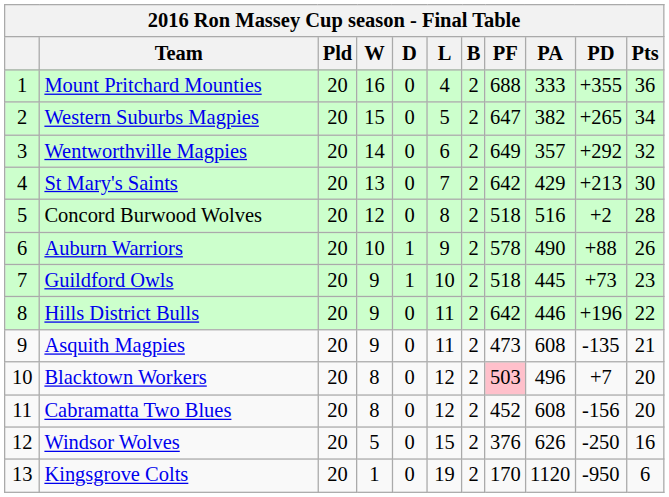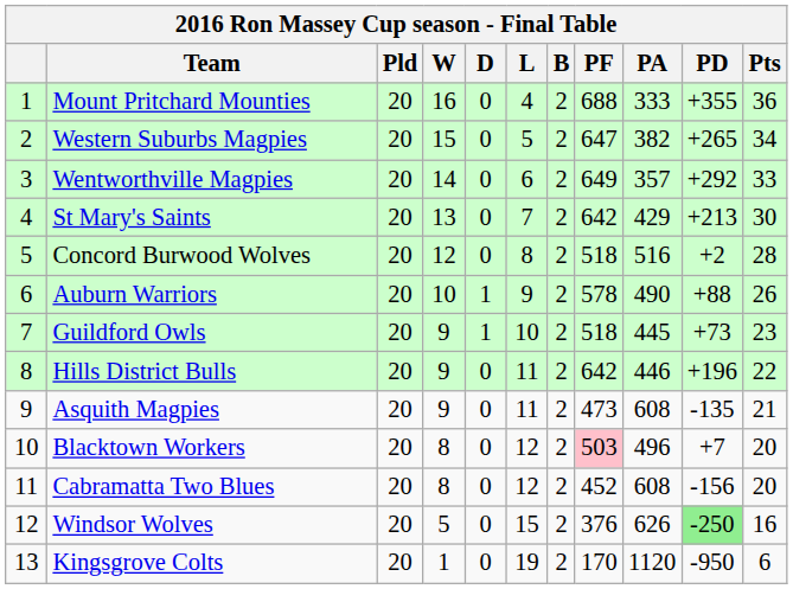 <table class="wikitable" style="text-align:center;">
 <tr>
 <th colspan="11">2016 Ron Massey Cup season - Final Table</th>
 </tr>
 <tr>
 <th width="20" abbr="Position"></th>
 <th width="210">Team</th>
 <th width="20" abbr="Played">Pld</th>
 <th width="20" abbr="Won">W</th>
 <th width="20" abbr="Drawn">D</th>
 <th width="20" abbr="Lost">L</th>
 <th abbr="Byes" withd="20">B</th>
 <th width="20" abbr="Points For">PF</th>
 <th width="20" abbr="Points Against">PA</th>
 <th width="30" abbr="Points Difference">PD</th>
 <th width="20" abbr="Points">Pts</th>
 </tr>
 <tr style="background: #ccffcc;">
 <td>1</td>
 <td style="text-align:left;"> <a href='#'>Mount Pritchard Mounties</a></td>
 <td>20</td>
 <td>16</td>
 <td>0</td>
 <td>4</td>
 <td>2</td>
 <td>688</td>
 <td>333</td>
 <td>+355</td>
 <td>36</td>
 </tr>
 <tr style="background: #ccffcc;">
 <td>2</td>
 <td style="text-align:left;"> <a href='#'>Western Suburbs Magpies</a></td>
 <td>20</td>
 <td>15</td>
 <td>0</td>
 <td>5</td>
 <td>2</td>
 <td>647</td>
 <td>382</td>
 <td>+265</td>
 <td>34</td>
 </tr>
 <tr style="background: #ccffcc;">
 <td>3</td>
 <td style="text-align:left;"> <a href='#'>Wentworthville Magpies</a></td>
 <td>20</td>
 <td>14</td>
 <td>0</td>
 <td>6</td>
 <td>2</td>
 <td>649</td>
 <td>357</td>
 <td>+292</td>
-<td>32</td>
+<td>33</td>
 </tr>
 <tr style="background: #ccffcc;">
 <td>4</td>
 <td style="text-align:left;"> <a href='#'>St Mary's Saints</a></td>
 <td>20</td>
 <td>13</td>
 <td>0</td>
 <td>7</td>
 <td>2</td>
 <td>642</td>
 <td>429</td>
 <td>+213</td>
 <td>30</td>
 </tr>
 <tr style="background: #ccffcc;">
 <td>5</td>
 <td style="text-align:left;">Concord Burwood Wolves</td>
 <td>20</td>
 <td>12</td>
 <td>0</td>
 <td>8</td>
 <td>2</td>
 <td>518</td>
 <td>516</td>
 <td>+2</td>
 <td>28</td>
 </tr>
 <tr style="background: #ccffcc;">
 <td>6</td>
 <td style="text-align:left;"> <a href='#'>Auburn Warriors</a></td>
 <td>20</td>
 <td>10</td>
 <td>1</td>
 <td>9</td>
 <td>2</td>
 <td>578</td>
 <td>490</td>
 <td>+88</td>
 <td>26</td>
 </tr>
 <tr style="background: #ccffcc;">
 <td>7</td>
 <td style="text-align:left;"> <a href='#'>Guildford Owls</a></td>
 <td>20</td>
 <td>9</td>
 <td>1</td>
 <td>10</td>
 <td>2</td>
 <td>518</td>
 <td>445</td>
 <td>+73</td>
 <td>23</td>
 </tr>
 <tr style="background: #ccffcc;">
 <td>8</td>
 <td style="text-align:left;"> <a href='#'>Hills District Bulls</a></td>
 <td>20</td>
 <td>9</td>
 <td>0</td>
 <td>11</td>
 <td>2</td>
 <td>642</td>
 <td>446</td>
 <td>+196</td>
 <td>22</td>
 </tr>
 <tr>
 <td>9</td>
 <td style="text-align:left;"> <a href='#'>Asquith Magpies</a></td>
 <td>20</td>
 <td>9</td>
 <td>0</td>
 <td>11</td>
 <td>2</td>
 <td>473</td>
 <td>608</td>
 <td>-135</td>
 <td>21</td>
 </tr>
 <tr>
 <td>10</td>
 <td style="text-align:left;"> <a href='#'>Blacktown Workers</a></td>
 <td>20</td>
 <td>8</td>
 <td>0</td>
 <td>12</td>
 <td>2</td>
 <td style="background: pink;">503</td>
 <td>496</td>
 <td>+7</td>
 <td>20</td>
 </tr>
 <tr>
 <td>11</td>
 <td style="text-align:left;"> <a href='#'>Cabramatta Two Blues</a></td>
 <td>20</td>
 <td>8</td>
 <td>0</td>
 <td>12</td>
 <td>2</td>
 <td>452</td>
 <td>608</td>
 <td>-156</td>
 <td>20</td>
 </tr>
 <tr>
 <td>12</td>
 <td style="text-align:left;"> <a href='#'>Windsor Wolves</a></td>
 <td>20</td>
 <td>5</td>
 <td>0</td>
 <td>15</td>
 <td>2</td>
 <td>376</td>
 <td>626</td>
-<td>-250</td>
+<td style="background: lightgreen;">-250</td>
 <td>16</td>
 </tr>
 <tr>
 <td>13</td>
 <td style="text-align:left;"> <a href='#'>Kingsgrove Colts</a></td>
 <td>20</td>
 <td>1</td>
 <td>0</td>
 <td>19</td>
 <td>2</td>
 <td>170</td>
 <td>1120</td>
 <td>-950</td>
 <td>6</td>
 </tr>
 </table>
